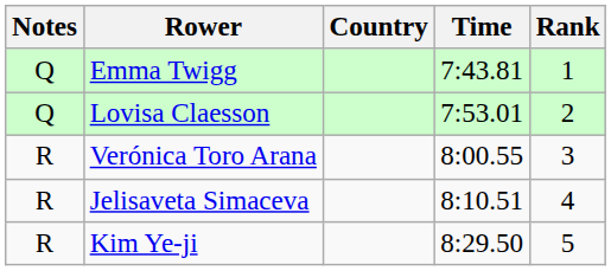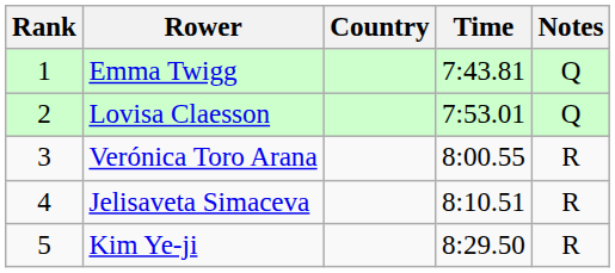 <table class="wikitable" style="text-align:center">
 <tr>
-<th>Notes</th>
+<th>Rank</th>
 <th>Rower</th>
 <th>Country</th>
 <th>Time</th>
-<th>Rank</th>
+<th>Notes</th>
 </tr>
 <tr bgcolor=ccffcc>
-<td>Q</td>
+<td>1</td>
 <td align="left"><a href='#'>Emma Twigg</a></td>
 <td align="left"></td>
 <td>7:43.81</td>
-<td>1</td>
+<td>Q</td>
 </tr>
 <tr bgcolor=ccffcc>
-<td>Q</td>
+<td>2</td>
 <td align="left"><a href='#'>Lovisa Claesson</a></td>
 <td align="left"></td>
 <td>7:53.01</td>
-<td>2</td>
+<td>Q</td>
 </tr>
 <tr>
-<td>R</td>
+<td>3</td>
 <td align="left"><a href='#'>Verónica Toro Arana</a></td>
 <td align="left"></td>
 <td>8:00.55</td>
-<td>3</td>
+<td>R</td>
 </tr>
 <tr>
-<td>R</td>
+<td>4</td>
 <td align="left"><a href='#'>Jelisaveta Simaceva</a></td>
 <td align="left"></td>
 <td>8:10.51</td>
-<td>4</td>
+<td>R</td>
 </tr>
 <tr>
-<td>R</td>
+<td>5</td>
 <td align="left"><a href='#'>Kim Ye-ji</a></td>
 <td align="left"></td>
 <td>8:29.50</td>
-<td>5</td>
+<td>R</td>
 </tr>
 </table>
